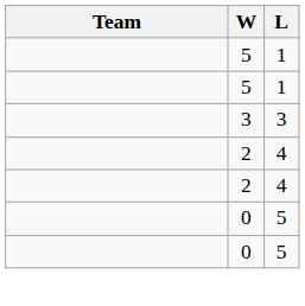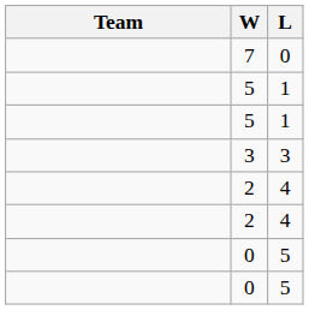 <table class="wikitable" style="text-align:center;">
 <tr>
 <th width=165px>Team</th>
 <th width=20px>W</th>
 <th width=20px>L</th>
+</tr>
+<tr>
+<td align=left></td>
+<td>7</td>
+<td>0</td>
 </tr>
 <tr>
 <td align=left></td>
 <td>5</td>
 <td>1</td>
 </tr>
 <tr>
 <td align=left></td>
 <td>5</td>
 <td>1</td>
 </tr>
 <tr>
 <td align=left></td>
 <td>3</td>
 <td>3</td>
 </tr>
 <tr>
 <td align=left></td>
 <td>2</td>
 <td>4</td>
 </tr>
 <tr>
 <td align=left></td>
 <td>2</td>
 <td>4</td>
 </tr>
 <tr>
 <td align=left></td>
 <td>0</td>
 <td>5</td>
 </tr>
 <tr>
 <td align=left></td>
 <td>0</td>
 <td>5</td>
 </tr>
 </table>
